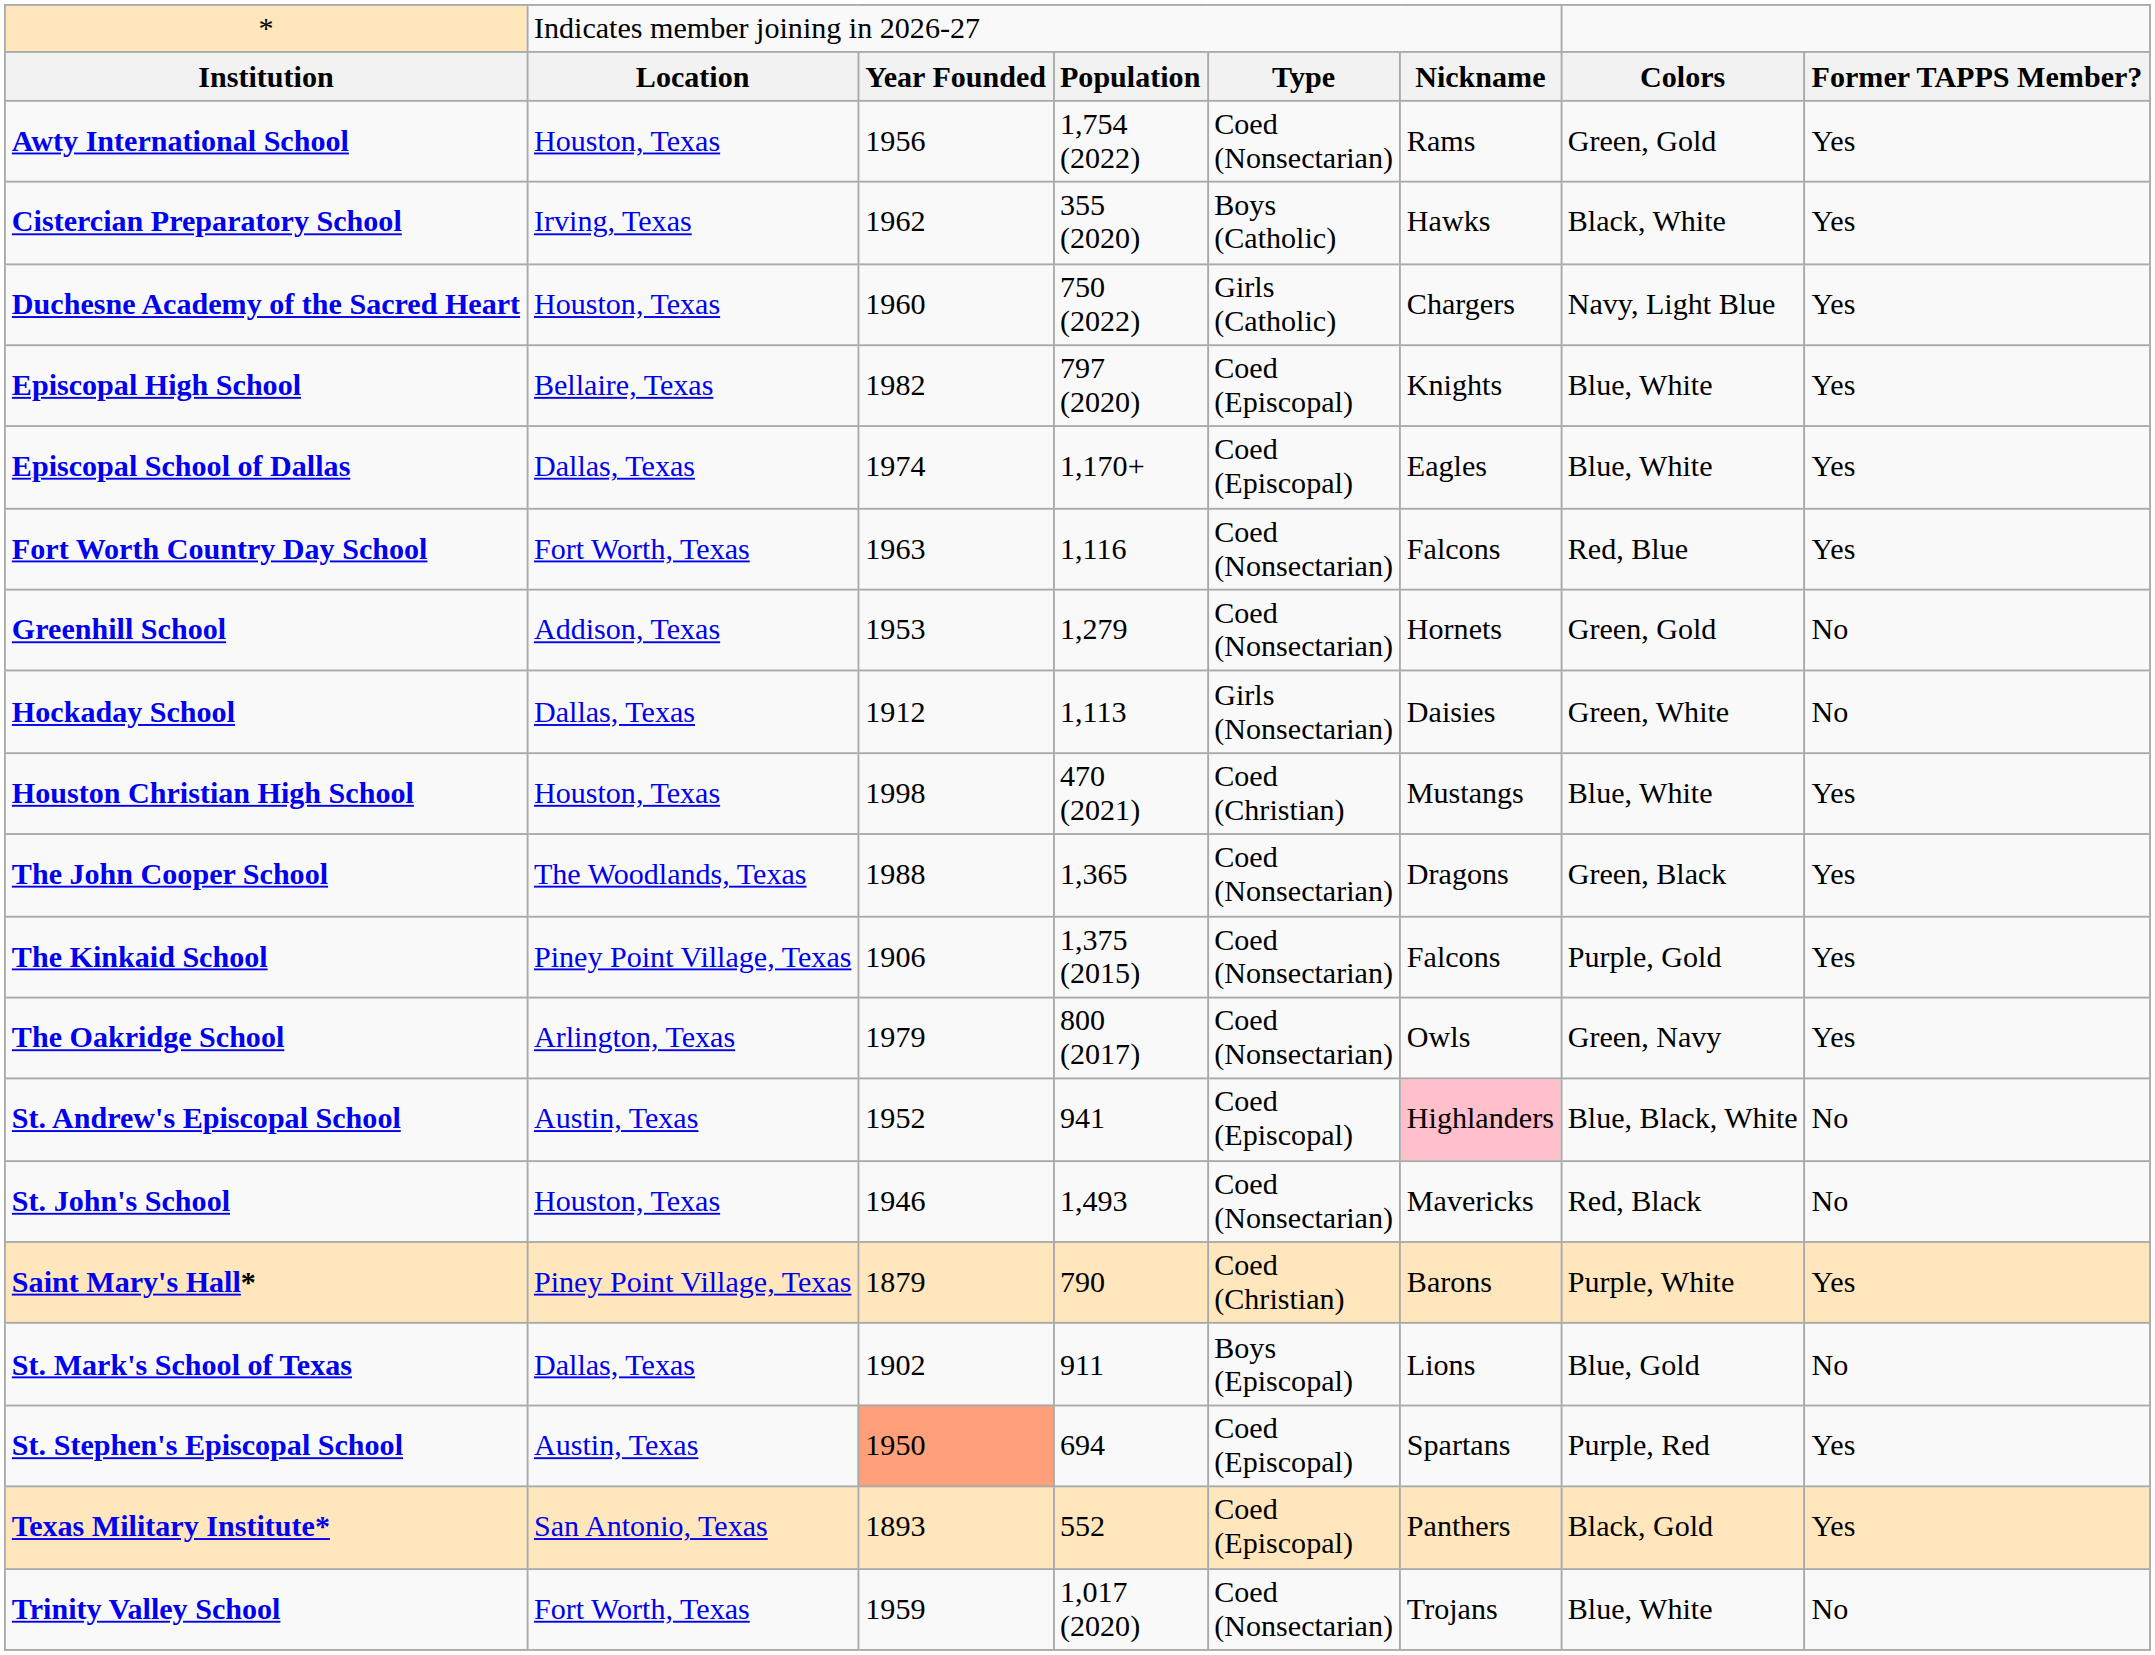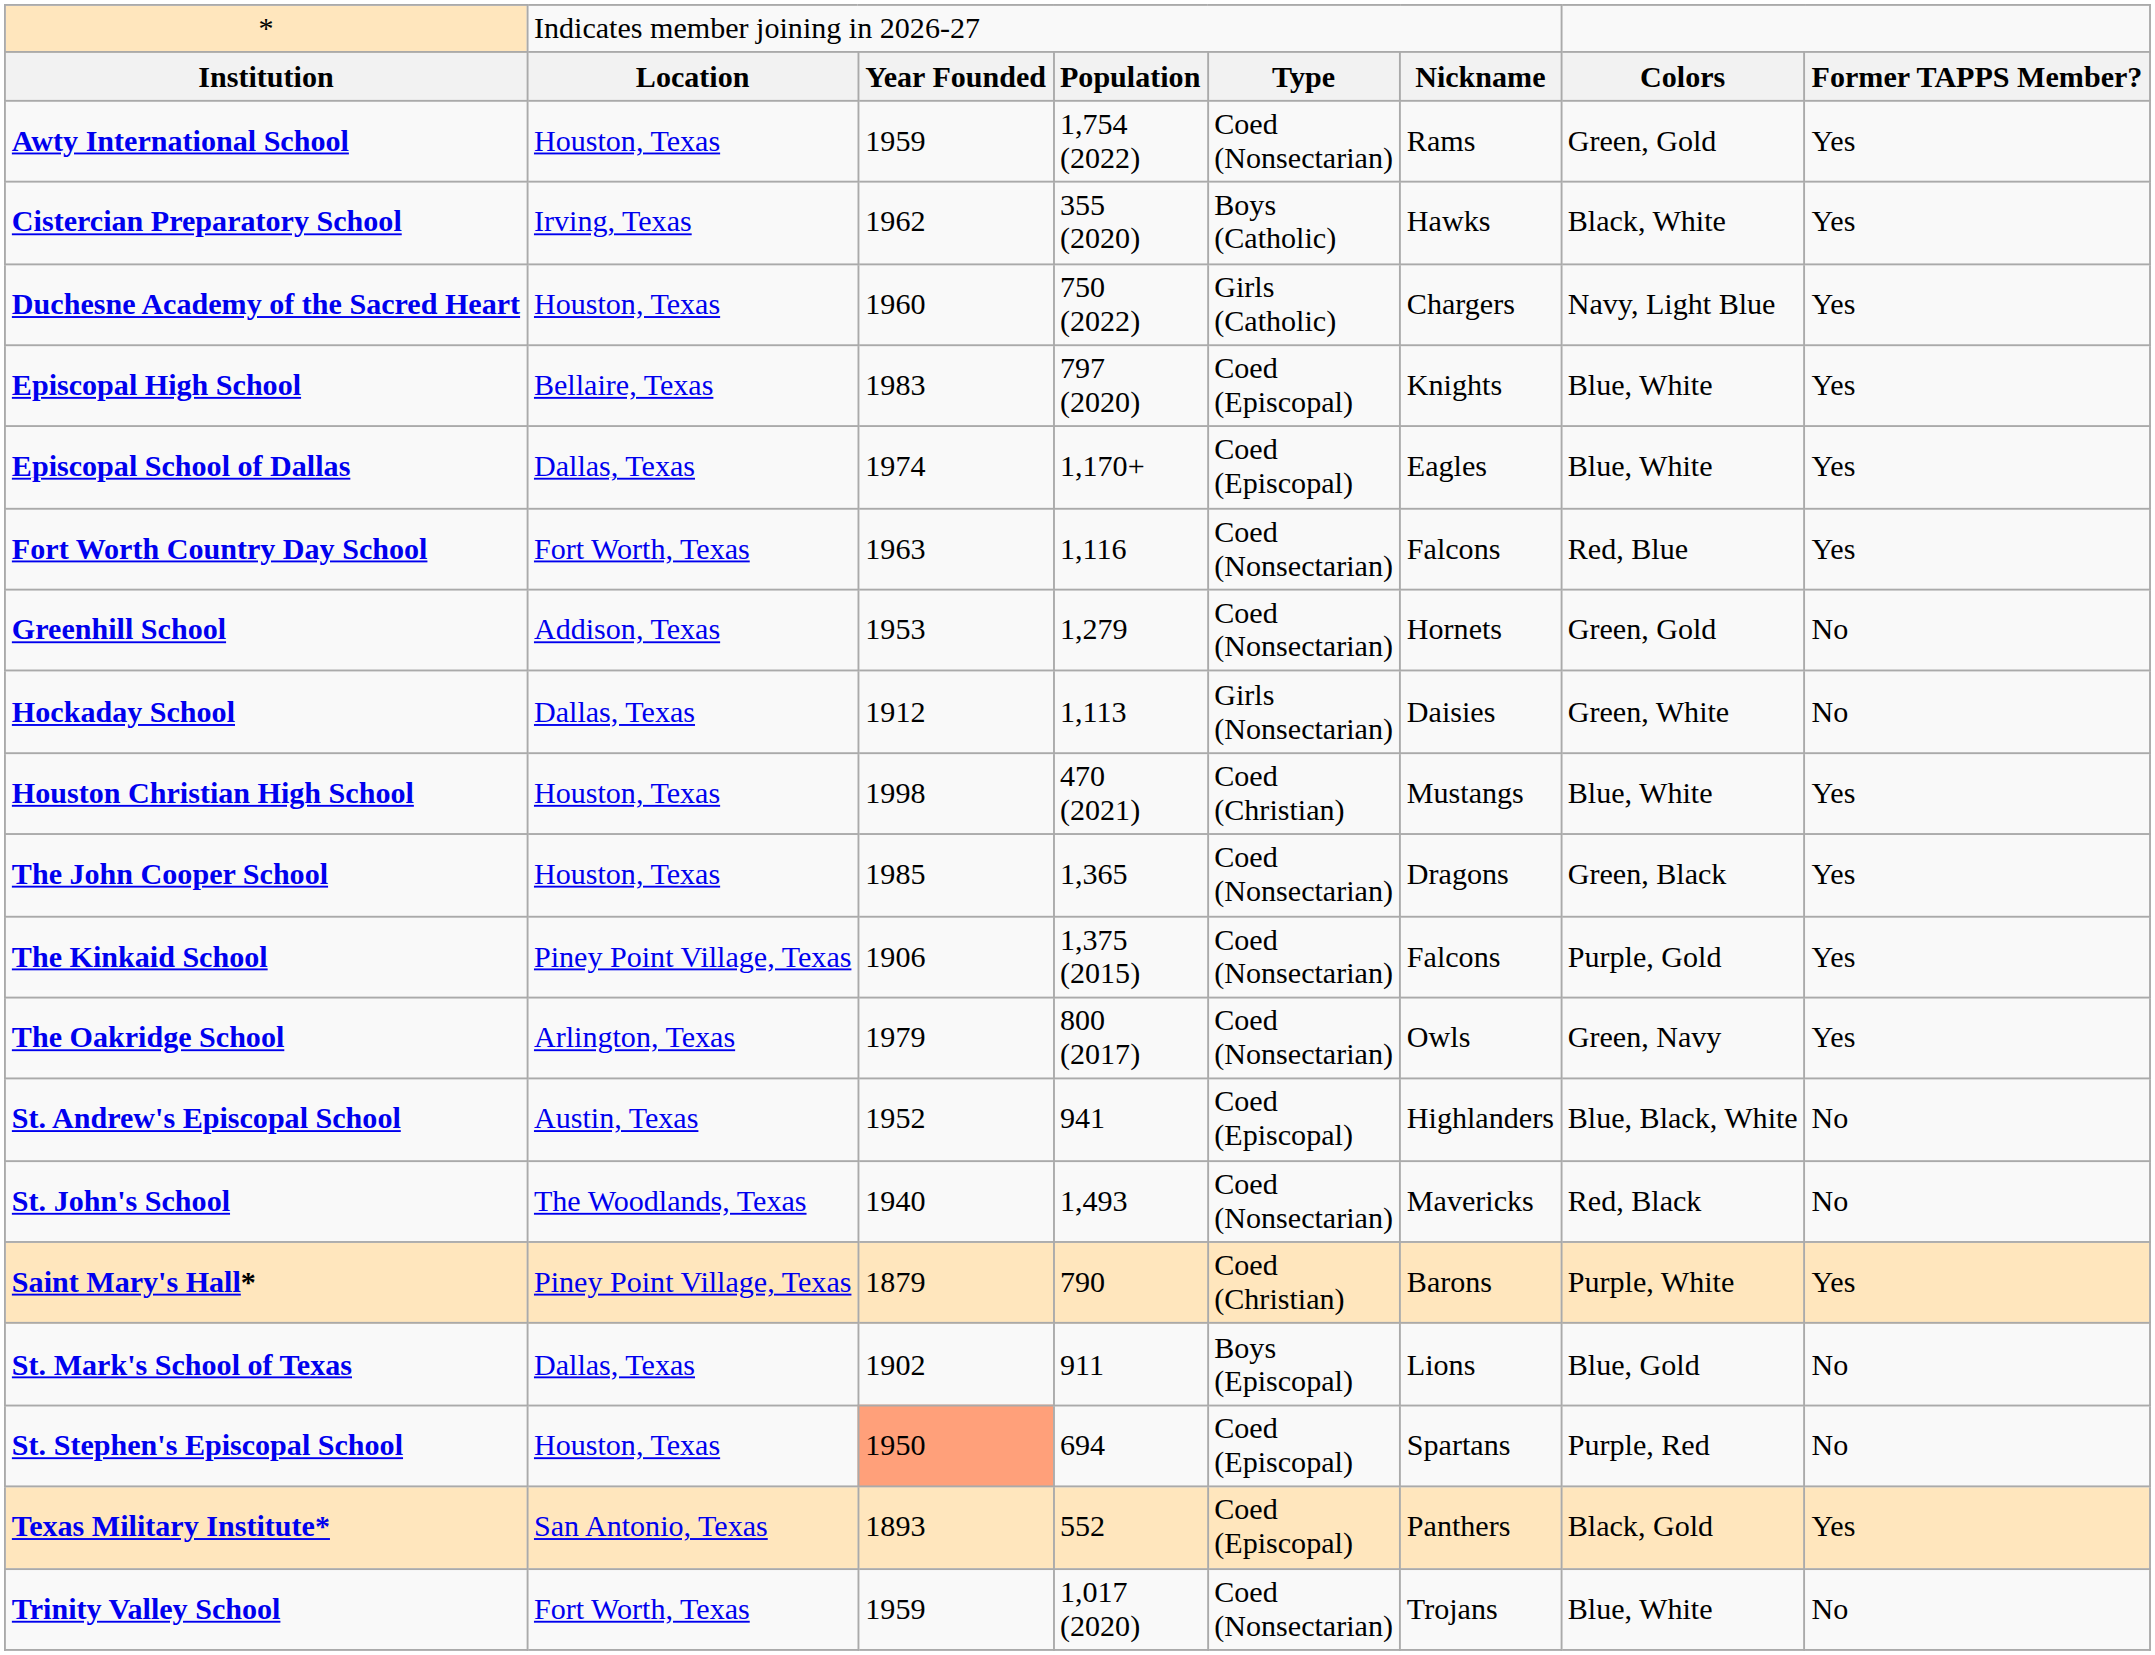 <table class="wikitable">
 <tr>
 <td style="background:#ffe6bd; text-align:center;">*</td>
 <td colspan="5">Indicates member joining in 2026-27</td>
 </tr>
 <tr>
 <th>Institution</th>
 <th>Location</th>
 <th>Year Founded</th>
 <th>Population</th>
 <th>Type</th>
 <th>Nickname</th>
 <th class="unsortable">Colors</th>
 <th>Former TAPPS Member?</th>
 </tr>
 <tr>
 <td><strong><a href='#'>Awty International School</a></strong></td>
 <td><a href='#'>Houston, Texas</a></td>
-<td>1956</td>
+<td>1959</td>
 <td>1,754<br>(2022)</td>
 <td>Coed<br>(Nonsectarian)</td>
 <td>Rams</td>
 <td>Green, Gold</td>
 <td>Yes</td>
 </tr>
 <tr>
 <td><strong><a href='#'>Cistercian Preparatory School</a></strong></td>
 <td><a href='#'>Irving, Texas</a></td>
 <td>1962</td>
 <td>355<br>(2020)</td>
 <td>Boys<br>(Catholic)</td>
 <td>Hawks</td>
 <td>Black, White</td>
 <td>Yes</td>
 </tr>
 <tr>
 <td><a href='#'><strong>Duchesne Academy of the Sacred Heart</strong></a></td>
 <td><a href='#'>Houston, Texas</a></td>
 <td>1960</td>
 <td>750<br>(2022)</td>
 <td>Girls<br>(Catholic)</td>
 <td>Chargers</td>
 <td>Navy, Light Blue</td>
 <td>Yes</td>
 </tr>
 <tr>
 <td><a href='#'><strong>Episcopal High School</strong></a></td>
 <td><a href='#'>Bellaire, Texas</a></td>
-<td>1982</td>
+<td>1983</td>
 <td>797<br>(2020)</td>
 <td>Coed<br>(Episcopal)</td>
 <td>Knights</td>
 <td>Blue, White</td>
 <td>Yes</td>
 </tr>
 <tr>
 <td><strong><a href='#'>Episcopal School of Dallas</a></strong></td>
 <td><a href='#'>Dallas, Texas</a></td>
 <td>1974</td>
 <td>1,170+</td>
 <td>Coed<br>(Episcopal)</td>
 <td>Eagles</td>
 <td>Blue, White</td>
 <td>Yes</td>
 </tr>
 <tr>
 <td><strong><a href='#'>Fort Worth Country Day School</a></strong></td>
 <td><a href='#'>Fort Worth, Texas</a></td>
 <td>1963</td>
 <td>1,116</td>
 <td>Coed<br>(Nonsectarian)</td>
 <td>Falcons</td>
 <td>Red, Blue</td>
 <td>Yes</td>
 </tr>
 <tr>
 <td><a href='#'><strong>Greenhill School</strong></a></td>
 <td><a href='#'>Addison, Texas</a></td>
 <td>1953</td>
 <td>1,279</td>
 <td>Coed<br>(Nonsectarian)</td>
 <td>Hornets</td>
 <td>Green, Gold</td>
 <td>No</td>
 </tr>
 <tr>
 <td><strong><a href='#'>Hockaday School</a></strong></td>
 <td><a href='#'>Dallas, Texas</a></td>
 <td>1912</td>
 <td>1,113</td>
 <td>Girls<br>(Nonsectarian)</td>
 <td>Daisies</td>
 <td>Green, White</td>
 <td>No</td>
 </tr>
 <tr>
 <td><strong><a href='#'>Houston Christian High School</a></strong></td>
 <td><a href='#'>Houston, Texas</a></td>
 <td>1998</td>
 <td>470<br>(2021)</td>
 <td>Coed<br>(Christian)</td>
 <td>Mustangs</td>
 <td>Blue, White</td>
 <td>Yes</td>
 </tr>
 <tr>
 <td><a href='#'><strong>The John Cooper School</strong></a></td>
-<td><a href='#'>The Woodlands, Texas</a></td>
-<td>1988</td>
+<td><a href='#'>Houston, Texas</a></td>
+<td>1985</td>
 <td>1,365</td>
 <td>Coed<br>(Nonsectarian)</td>
 <td>Dragons</td>
 <td>Green, Black</td>
 <td>Yes</td>
 </tr>
 <tr>
 <td><a href='#'><strong>The Kinkaid School</strong></a></td>
 <td><a href='#'>Piney Point Village, Texas</a></td>
 <td>1906</td>
 <td>1,375<br>(2015)</td>
 <td>Coed<br>(Nonsectarian)</td>
 <td>Falcons</td>
 <td>Purple, Gold</td>
 <td>Yes</td>
 </tr>
 <tr>
 <td><strong><a href='#'>The Oakridge School</a></strong></td>
 <td><a href='#'>Arlington, Texas</a></td>
 <td>1979</td>
 <td>800<br>(2017)</td>
 <td>Coed<br>(Nonsectarian)</td>
 <td>Owls</td>
 <td>Green, Navy</td>
 <td>Yes</td>
 </tr>
 <tr>
 <td><a href='#'><strong>St. Andrew's Episcopal School</strong></a></td>
 <td><a href='#'>Austin, Texas</a></td>
 <td>1952</td>
 <td>941</td>
 <td>Coed<br>(Episcopal)</td>
-<td style="background: pink;">Highlanders</td>
+<td>Highlanders</td>
 <td>Blue, Black, White</td>
 <td>No</td>
 </tr>
 <tr>
 <td><a href='#'><strong>St. John's School</strong></a></td>
-<td><a href='#'>Houston, Texas</a></td>
-<td>1946</td>
+<td><a href='#'>The Woodlands, Texas</a></td>
+<td>1940</td>
 <td>1,493</td>
 <td>Coed<br>(Nonsectarian)</td>
 <td>Mavericks</td>
 <td>Red, Black</td>
 <td>No</td>
 </tr>
 <tr style="background:#ffe6bd;">
 <td><a href='#'><strong>Saint Mary's Hall</strong></a><strong>*</strong></td>
 <td><a href='#'>Piney Point Village, Texas</a></td>
 <td>1879</td>
 <td>790</td>
 <td>Coed<br>(Christian)</td>
 <td>Barons</td>
 <td>Purple, White</td>
 <td>Yes</td>
 </tr>
 <tr>
 <td><strong><a href='#'>St. Mark's School of Texas</a></strong></td>
 <td><a href='#'>Dallas, Texas</a></td>
 <td>1902</td>
 <td>911</td>
 <td>Boys<br>(Episcopal)</td>
 <td>Lions</td>
 <td>Blue, Gold</td>
 <td>No</td>
 </tr>
 <tr>
 <td><a href='#'><strong>St. Stephen's Episcopal School</strong></a></td>
-<td><a href='#'>Austin, Texas</a></td>
+<td><a href='#'>Houston, Texas</a></td>
 <td style="background: lightsalmon;">1950</td>
 <td>694</td>
 <td>Coed<br>(Episcopal)</td>
 <td>Spartans</td>
 <td>Purple, Red</td>
-<td>Yes</td>
+<td>No</td>
 </tr>
 <tr style="background:#ffe6bd;">
 <td><a href='#'><strong>Texas Military Institute*</strong></a></td>
 <td><a href='#'>San Antonio, Texas</a></td>
 <td>1893</td>
 <td>552</td>
 <td>Coed<br>(Episcopal)</td>
 <td>Panthers</td>
 <td>Black, Gold</td>
 <td>Yes</td>
 </tr>
 <tr>
 <td><strong><a href='#'>Trinity Valley School</a></strong></td>
 <td><a href='#'>Fort Worth, Texas</a></td>
 <td>1959</td>
 <td>1,017<br>(2020)</td>
 <td>Coed<br>(Nonsectarian)</td>
 <td>Trojans</td>
 <td>Blue, White</td>
 <td>No</td>
 </tr>
 </table>
